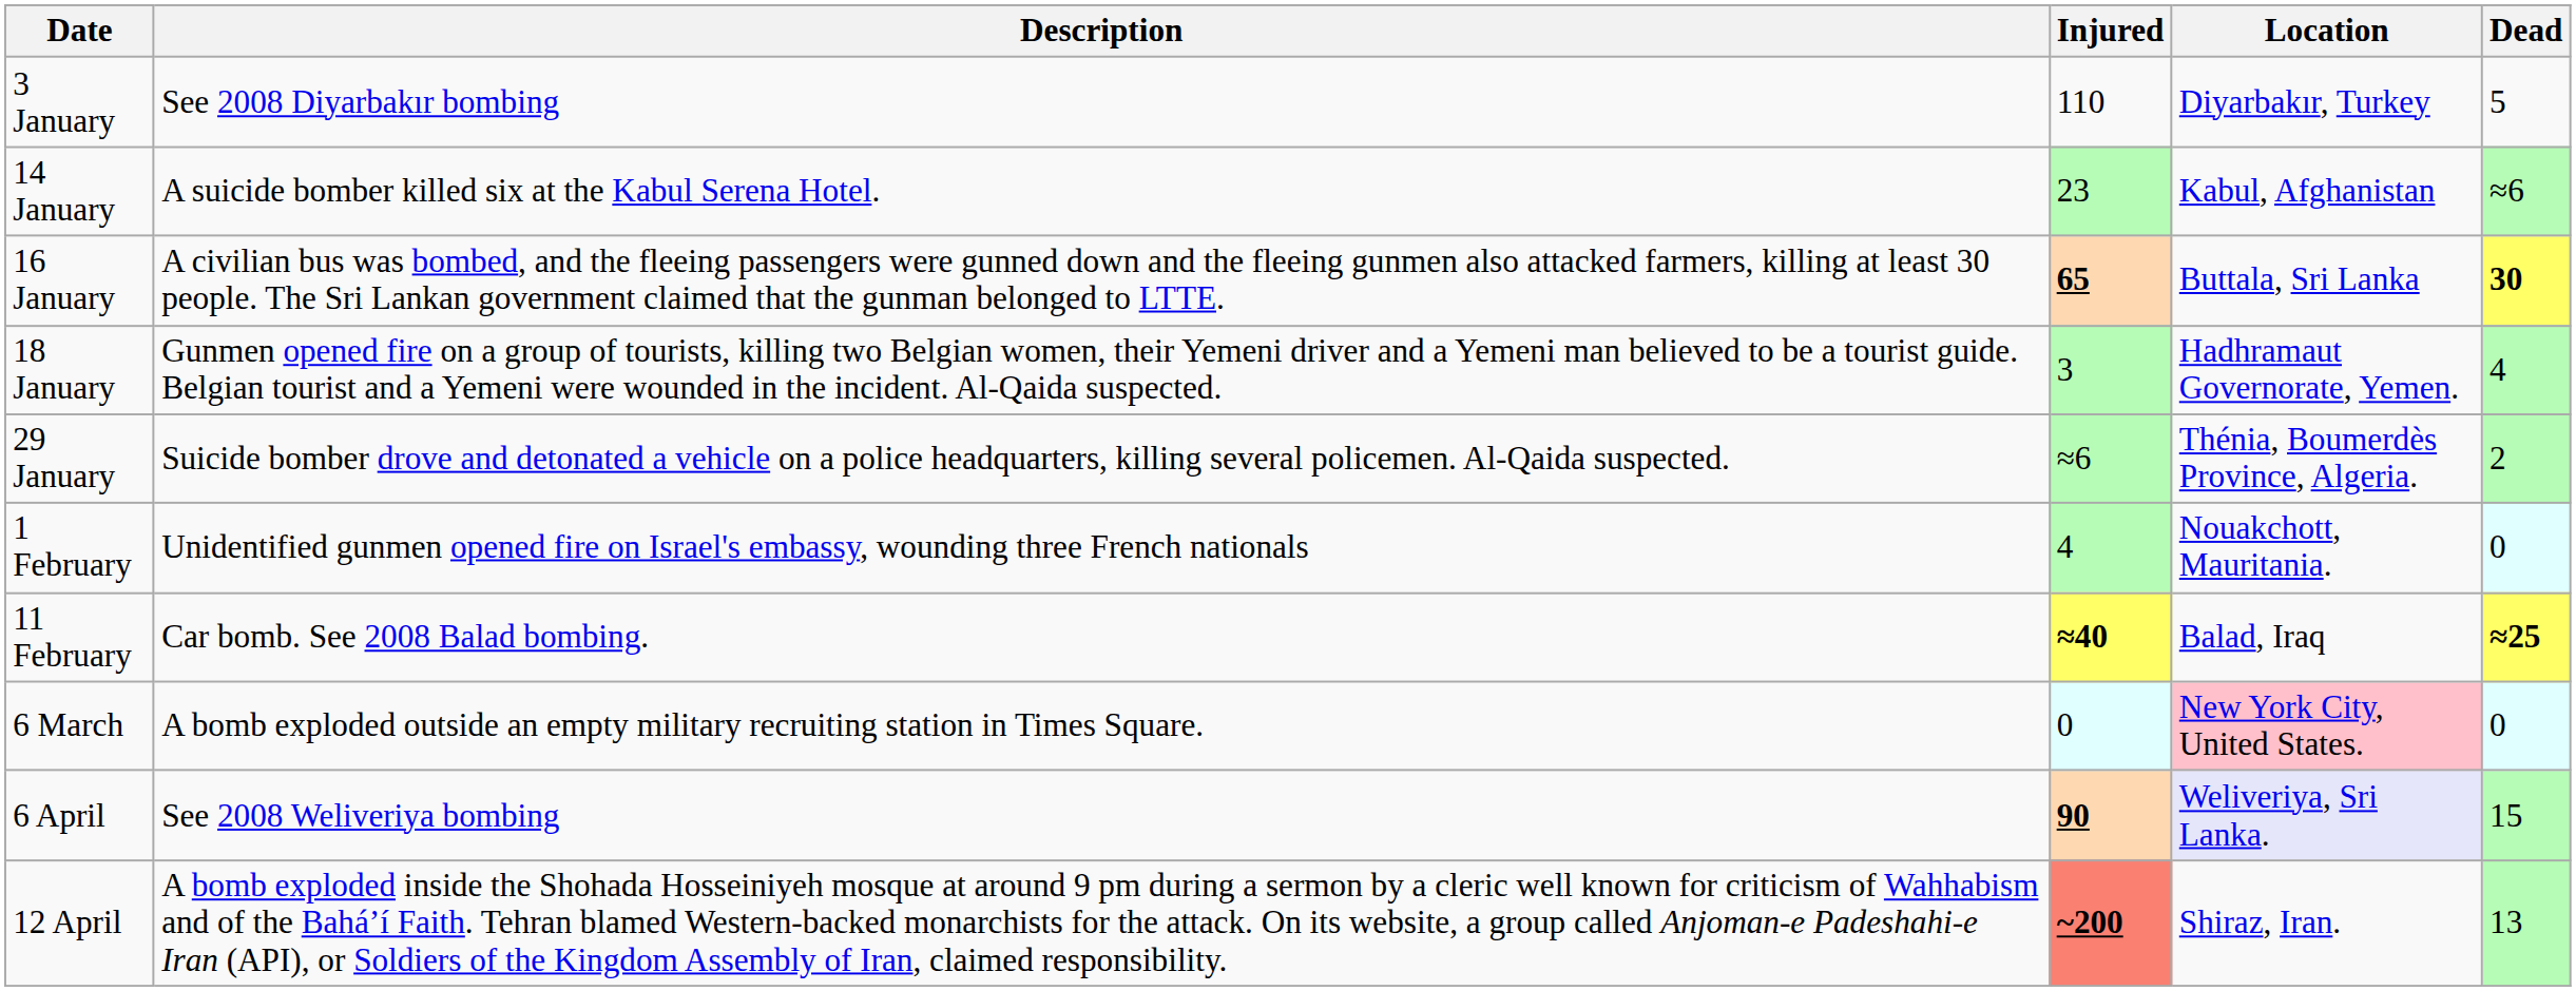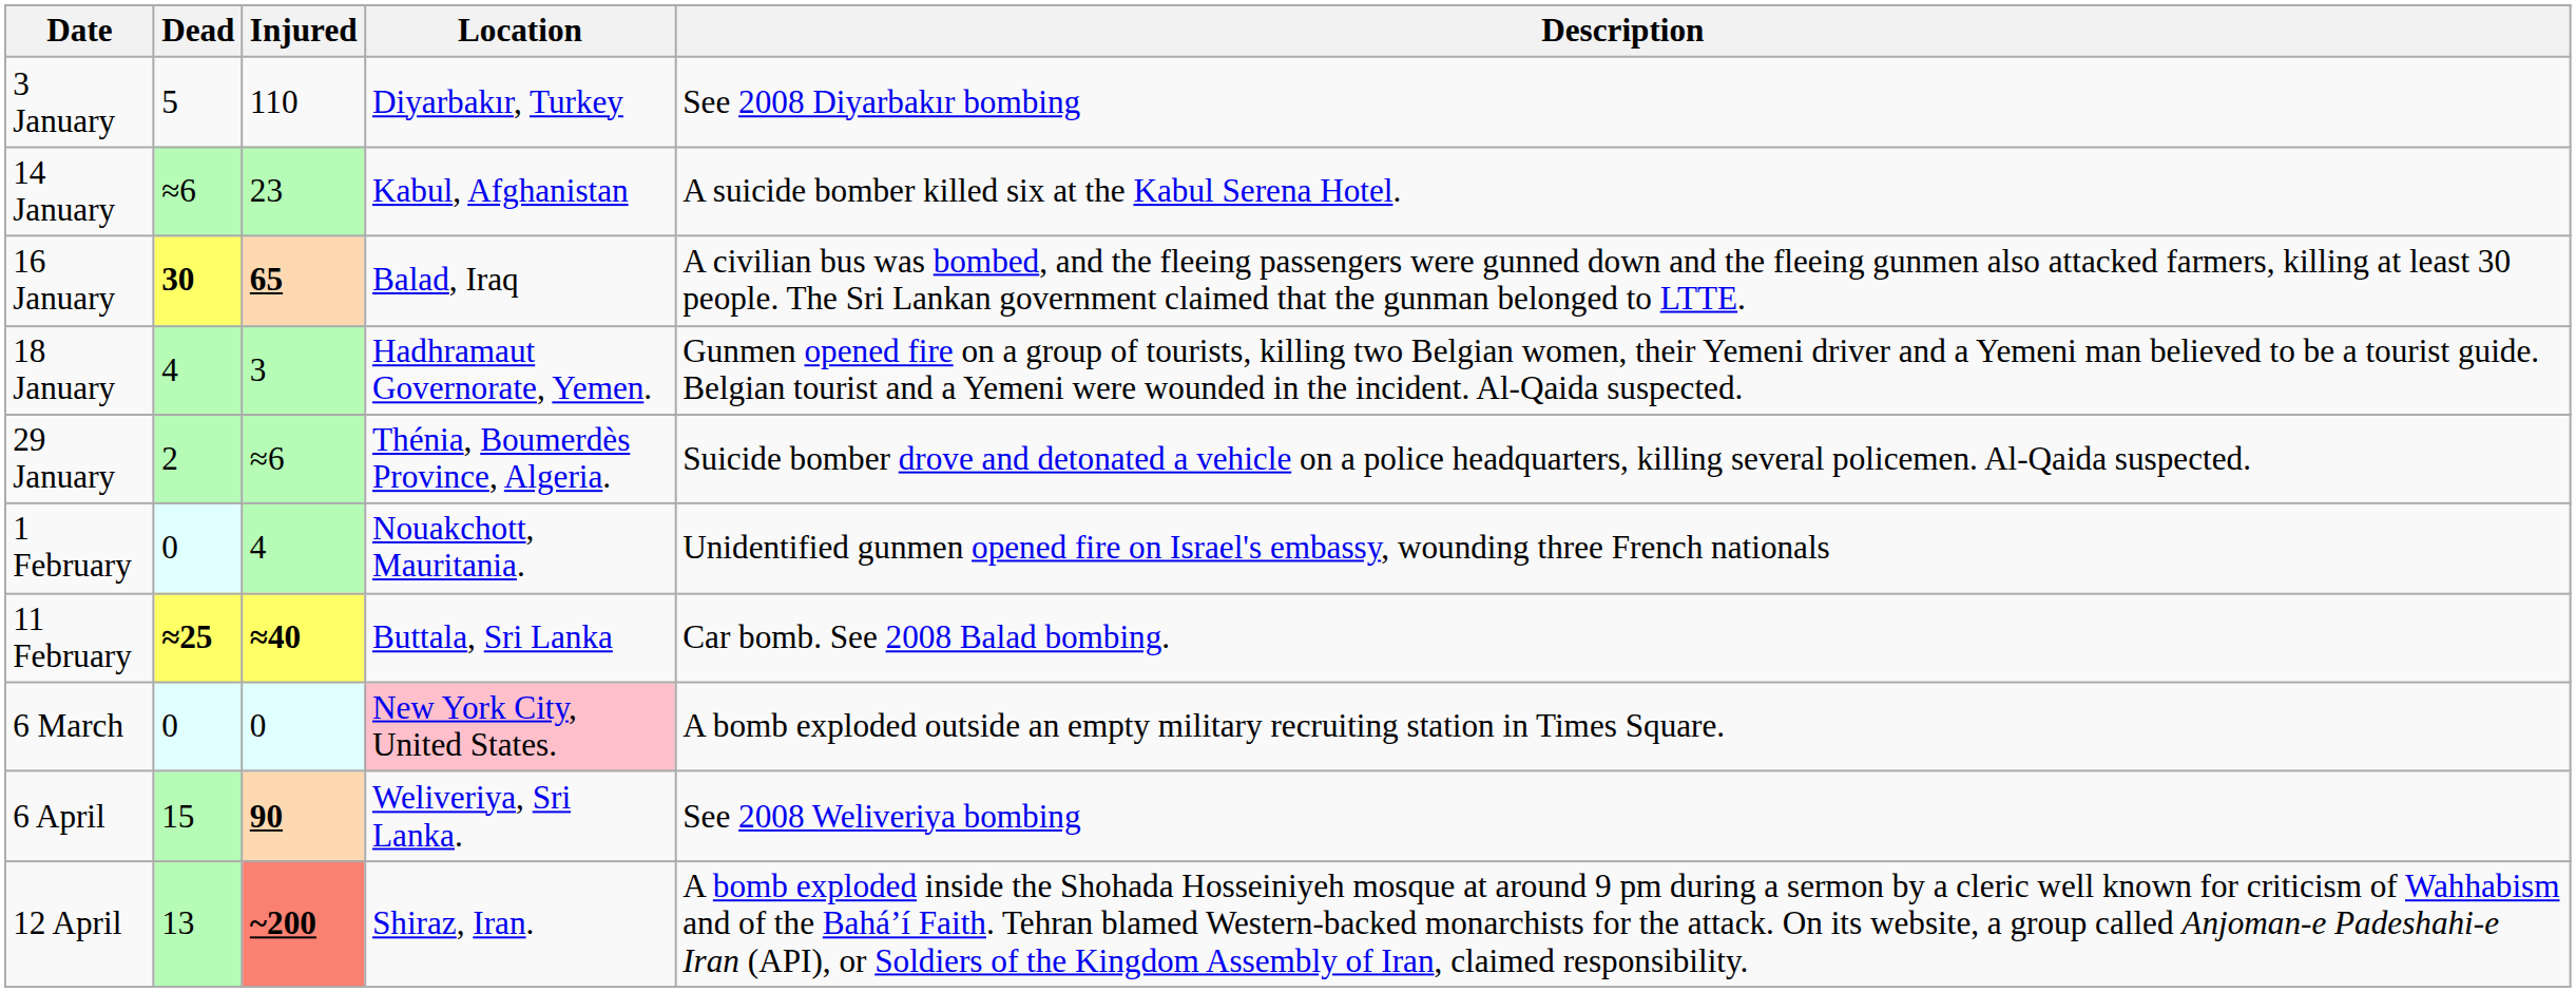 <table class="wikitable sortable" id="terrorIncidents2008Jan">
 <tr>
 <th>Date</th>
-<th>Description</th>
+<th>Dead</th>
 <th>Injured</th>
 <th>Location</th>
-<th>Dead</th>
+<th>Description</th>
 </tr>
 <tr>
 <td>3<br>January</td>
-<td>See <a href='#'>2008 Diyarbakır bombing</a></td>
+<td>5</td>
 <td>110</td>
 <td><a href='#'>Diyarbakır</a>, <a href='#'>Turkey</a></td>
-<td>5</td>
+<td>See <a href='#'>2008 Diyarbakır bombing</a></td>
 </tr>
 <tr>
 <td>14 January</td>
-<td>A suicide bomber killed six at the <a href='#'>Kabul Serena Hotel</a>.</td>
+<td style="background:#b6fcb6;text-align:left">≈6</td>
 <td style="background:#b6fcb6;text-align:left">23</td>
 <td><a href='#'>Kabul</a>, <a href='#'>Afghanistan</a></td>
-<td style="background:#b6fcb6;text-align:left">≈6</td>
+<td>A suicide bomber killed six at the <a href='#'>Kabul Serena Hotel</a>.</td>
 </tr>
 <tr>
 <td>16 January</td>
+<td style="background:#FFFF66;text-align:left"><strong>30</strong></td>
+<td style="background:#FED8B1;text-align:left"><u><strong>65</strong></u></td>
+<td><a href='#'>Balad</a>, Iraq</td>
 <td>A civilian bus was <a href='#'>bombed</a>, and the fleeing passengers were gunned down and the fleeing gunmen also attacked farmers, killing at least 30 people. The Sri Lankan government claimed that the gunman belonged to <a href='#'>LTTE</a>.</td>
-<td style="background:#FED8B1;text-align:left"><u><strong>65</strong></u></td>
-<td><a href='#'>Buttala</a>, <a href='#'>Sri Lanka</a></td>
-<td style="background:#FFFF66;text-align:left"><strong>30</strong></td>
 </tr>
 <tr>
 <td>18 January</td>
-<td>Gunmen <a href='#'>opened fire</a> on a group of tourists, killing two Belgian women, their Yemeni driver and a Yemeni man believed to be a tourist guide.  Belgian tourist and a Yemeni were wounded in the incident.  Al-Qaida suspected.</td>
+<td style="background:#b6fcb6;text-align:left">4</td>
 <td style="background:#b6fcb6;text-align:left">3</td>
 <td><a href='#'>Hadhramaut Governorate</a>, <a href='#'>Yemen</a>.</td>
-<td style="background:#b6fcb6;text-align:left">4</td>
+<td>Gunmen <a href='#'>opened fire</a> on a group of tourists, killing two Belgian women, their Yemeni driver and a Yemeni man believed to be a tourist guide.  Belgian tourist and a Yemeni were wounded in the incident.  Al-Qaida suspected.</td>
 </tr>
 <tr>
 <td>29 January</td>
-<td>Suicide bomber <a href='#'>drove and detonated a vehicle</a> on a police headquarters, killing several policemen.  Al-Qaida suspected.</td>
+<td style="background:#b6fcb6;text-align:left">2</td>
 <td style="background:#b6fcb6;text-align:left">≈6</td>
 <td><a href='#'>Thénia</a>, <a href='#'>Boumerdès Province</a>, <a href='#'>Algeria</a>.</td>
-<td style="background:#b6fcb6;text-align:left">2</td>
+<td>Suicide bomber <a href='#'>drove and detonated a vehicle</a> on a police headquarters, killing several policemen.  Al-Qaida suspected.</td>
 </tr>
 <tr>
 <td>1 February</td>
-<td>Unidentified gunmen <a href='#'>opened fire on Israel's embassy</a>, wounding three French nationals</td>
+<td style="background:#E0FFFF;text-align:left">0</td>
 <td style="background:#b6fcb6;text-align:left">4</td>
 <td><a href='#'>Nouakchott</a>, <a href='#'>Mauritania</a>.</td>
-<td style="background:#E0FFFF;text-align:left">0</td>
+<td>Unidentified gunmen <a href='#'>opened fire on Israel's embassy</a>, wounding three French nationals</td>
 </tr>
 <tr>
 <td>11 February</td>
+<td style="background:#FFFF66;text-align:left"><strong>≈25</strong></td>
+<td style="background:#FFFF66;text-align:left"><strong>≈40</strong></td>
+<td><a href='#'>Buttala</a>, <a href='#'>Sri Lanka</a></td>
 <td>Car bomb. See <a href='#'>2008 Balad bombing</a>.</td>
-<td style="background:#FFFF66;text-align:left"><strong>≈40</strong></td>
-<td><a href='#'>Balad</a>, Iraq</td>
-<td style="background:#FFFF66;text-align:left"><strong>≈25</strong></td>
 </tr>
 <tr>
 <td>6 March</td>
-<td>A bomb exploded outside an empty military recruiting station in Times Square.</td>
+<td style="background:#E0FFFF;text-align:left">0</td>
 <td style="background:#E0FFFF;text-align:left">0</td>
 <td style="background: pink;"><a href='#'>New York City</a>, United States.</td>
-<td style="background:#E0FFFF;text-align:left">0</td>
+<td>A bomb exploded outside an empty military recruiting station in Times Square.</td>
 </tr>
 <tr>
 <td>6 April </td>
+<td style="background:#b6fcb6;text-align:left">15</td>
+<td style="background:#FED8B1;text-align:left"><u><strong>90</strong></u></td>
+<td><a href='#'>Weliveriya</a>, <a href='#'>Sri Lanka</a>.</td>
 <td>See <a href='#'>2008 Weliveriya bombing</a></td>
-<td style="background:#FED8B1;text-align:left"><u><strong>90</strong></u></td>
-<td style="background: lavender;"><a href='#'>Weliveriya</a>, <a href='#'>Sri Lanka</a>.</td>
-<td style="background:#b6fcb6;text-align:left">15</td>
 </tr>
 <tr>
 <td>12 April </td>
-<td>A <a href='#'>bomb exploded</a> inside the Shohada Hosseiniyeh mosque at around 9 pm during a sermon by a cleric well known for criticism of <a href='#'>Wahhabism</a> and of the <a href='#'>Baháʼí Faith</a>. Tehran blamed Western-backed monarchists for the attack. On its website, a group called <em>Anjoman-e Padeshahi-e Iran</em> (API), or <a href='#'>Soldiers of the Kingdom Assembly of Iran</a>, claimed responsibility.</td>
+<td style="background:#b6fcb6;text-align:left">13</td>
 <td style="background:#FA8072;text-align:left"><u><strong>~200</strong></u></td>
 <td><a href='#'>Shiraz</a>, <a href='#'>Iran</a>.</td>
-<td style="background:#b6fcb6;text-align:left">13</td>
+<td>A <a href='#'>bomb exploded</a> inside the Shohada Hosseiniyeh mosque at around 9 pm during a sermon by a cleric well known for criticism of <a href='#'>Wahhabism</a> and of the <a href='#'>Baháʼí Faith</a>. Tehran blamed Western-backed monarchists for the attack. On its website, a group called <em>Anjoman-e Padeshahi-e Iran</em> (API), or <a href='#'>Soldiers of the Kingdom Assembly of Iran</a>, claimed responsibility.</td>
 </tr>
 </table>
